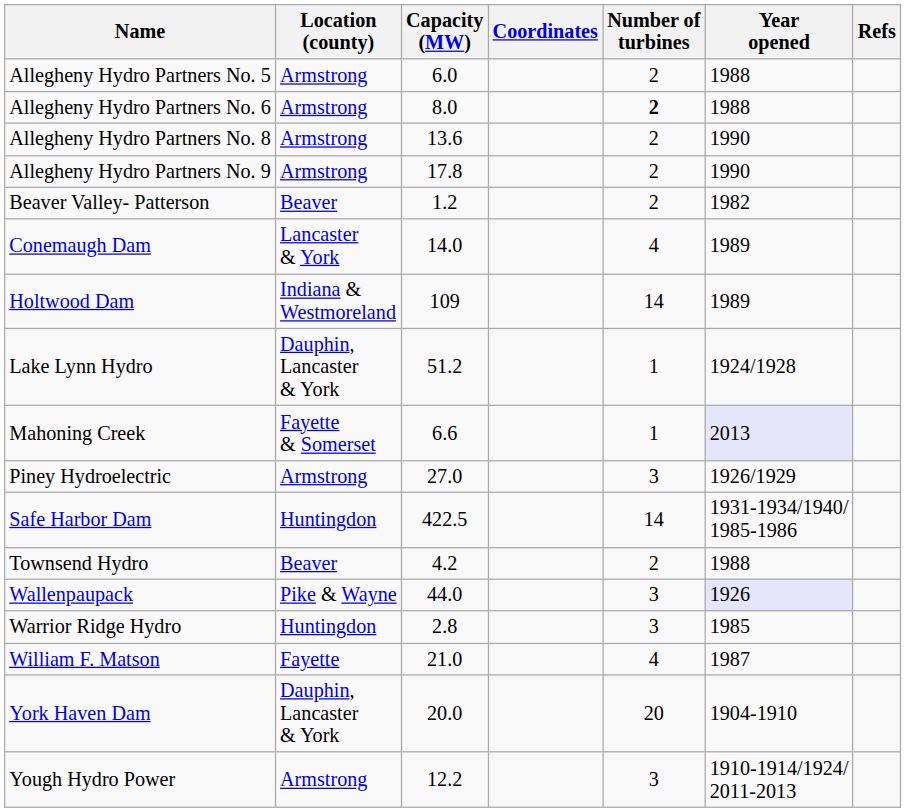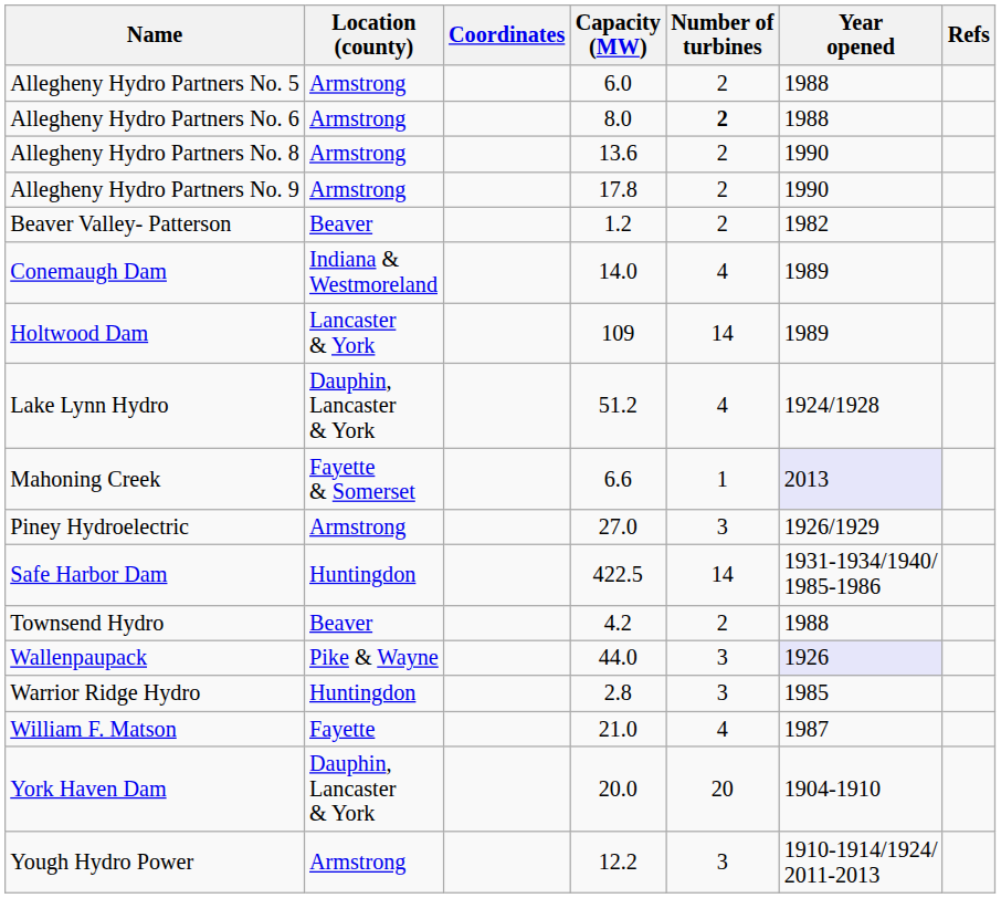 <table class="wikitable sortable">
 <tr>
 <th>Name</th>
 <th>Location<br>(county)</th>
+<th><a href='#'>Coordinates</a></th>
 <th>Capacity<br>(<a href='#'>MW</a>)</th>
-<th><a href='#'>Coordinates</a></th>
 <th>Number of<br>turbines</th>
 <th>Year<br>opened</th>
 <th>Refs</th>
 </tr>
 <tr>
 <td>Allegheny Hydro Partners No. 5</td>
 <td><a href='#'>Armstrong</a></td>
+<td></td>
 <td align="center">6.0</td>
-<td></td>
 <td align="center">2</td>
 <td>1988</td>
 <td></td>
 </tr>
 <tr>
 <td>Allegheny Hydro Partners No. 6</td>
 <td><a href='#'>Armstrong</a></td>
+<td></td>
 <td align="center">8.0</td>
-<td></td>
 <td align="center"><strong>2</strong></td>
 <td>1988</td>
 <td></td>
 </tr>
 <tr>
 <td>Allegheny Hydro Partners No. 8</td>
 <td><a href='#'>Armstrong</a></td>
+<td></td>
 <td align="center">13.6</td>
-<td></td>
 <td align="center">2</td>
 <td>1990</td>
 <td></td>
 </tr>
 <tr>
 <td>Allegheny Hydro Partners No. 9</td>
 <td><a href='#'>Armstrong</a></td>
+<td></td>
 <td align="center">17.8</td>
-<td></td>
 <td align="center">2</td>
 <td>1990</td>
 <td></td>
 </tr>
 <tr>
 <td>Beaver Valley- Patterson</td>
 <td><a href='#'>Beaver</a></td>
+<td></td>
 <td align="center">1.2</td>
-<td></td>
 <td align="center">2</td>
 <td>1982</td>
 <td></td>
 </tr>
 <tr>
 <td><a href='#'>Conemaugh Dam</a></td>
-<td><a href='#'>Lancaster</a><br>& <a href='#'>York</a></td>
+<td><a href='#'>Indiana</a> &<br><a href='#'>Westmoreland</a></td>
+<td></td>
 <td align="center">14.0</td>
-<td></td>
 <td align="center">4</td>
 <td>1989</td>
 <td></td>
 </tr>
 <tr>
 <td><a href='#'>Holtwood Dam</a></td>
-<td><a href='#'>Indiana</a> &<br><a href='#'>Westmoreland</a></td>
+<td><a href='#'>Lancaster</a><br>& <a href='#'>York</a></td>
+<td></td>
 <td align="center">109</td>
-<td></td>
 <td align="center">14</td>
 <td>1989</td>
 <td></td>
 </tr>
 <tr>
 <td>Lake Lynn Hydro</td>
 <td><a href='#'>Dauphin</a>,<br>Lancaster<br>& York</td>
+<td></td>
 <td align="center">51.2</td>
-<td></td>
-<td align="center">1</td>
+<td align="center">4</td>
 <td>1924/1928</td>
 <td></td>
 </tr>
 <tr>
 <td>Mahoning Creek</td>
 <td><a href='#'>Fayette</a><br>& <a href='#'>Somerset</a></td>
+<td></td>
 <td align="center">6.6</td>
-<td></td>
 <td align="center">1</td>
 <td style="background: lavender;">2013</td>
 <td></td>
 </tr>
 <tr>
 <td>Piney Hydroelectric</td>
 <td><a href='#'>Armstrong</a></td>
+<td></td>
 <td align="center">27.0</td>
-<td></td>
 <td align="center">3</td>
 <td>1926/1929</td>
 <td></td>
 </tr>
 <tr>
 <td><a href='#'>Safe Harbor Dam</a></td>
 <td><a href='#'>Huntingdon</a></td>
+<td></td>
 <td align="center">422.5</td>
-<td></td>
 <td align="center">14</td>
 <td>1931-1934/1940/<br>1985-1986</td>
 <td></td>
 </tr>
 <tr>
 <td>Townsend Hydro</td>
 <td><a href='#'>Beaver</a></td>
+<td></td>
 <td align="center">4.2</td>
-<td></td>
 <td align="center">2</td>
 <td>1988</td>
 <td></td>
 </tr>
 <tr>
 <td><a href='#'>Wallenpaupack</a></td>
 <td><a href='#'>Pike</a> & <a href='#'>Wayne</a></td>
+<td></td>
 <td align="center">44.0</td>
-<td></td>
 <td align="center">3</td>
 <td style="background: lavender;">1926</td>
 <td></td>
 </tr>
 <tr>
 <td>Warrior Ridge Hydro</td>
 <td><a href='#'>Huntingdon</a></td>
+<td></td>
 <td align="center">2.8</td>
-<td></td>
 <td align="center">3</td>
 <td>1985</td>
 <td></td>
 </tr>
 <tr>
 <td><a href='#'>William F. Matson</a></td>
 <td><a href='#'>Fayette</a></td>
+<td></td>
 <td align="center">21.0</td>
-<td></td>
 <td align="center">4</td>
 <td>1987</td>
 <td></td>
 </tr>
 <tr>
 <td><a href='#'>York Haven Dam</a></td>
 <td><a href='#'>Dauphin</a>,<br>Lancaster<br>& York</td>
+<td></td>
 <td align="center">20.0</td>
-<td></td>
 <td align="center">20</td>
 <td>1904-1910</td>
 <td></td>
 </tr>
 <tr>
 <td>Yough Hydro Power</td>
 <td><a href='#'>Armstrong</a></td>
+<td></td>
 <td align="center">12.2</td>
-<td></td>
 <td align="center">3</td>
 <td>1910-1914/1924/<br>2011-2013</td>
 <td></td>
 </tr>
 </table>
